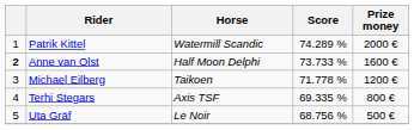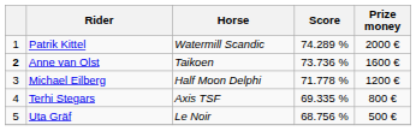 <table class="wikitable" style="font-size: 90%">
 <tr>
 <th width=20></th>
 <th width=180>Rider</th>
 <th width=150>Horse</th>
 <th width=70>Score</th>
 <th width=65>Prize<br>money</th>
 </tr>
 <tr>
 <td align=center>1</td>
 <td> <a href='#'>Patrik Kittel</a></td>
 <td><em>Watermill Scandic</em></td>
 <td align=center>74.289 %</td>
 <td align=center>2000 €</td>
 </tr>
 <tr>
 <td align=center><strong>2</strong></td>
 <td> <a href='#'>Anne van Olst</a></td>
-<td><em>Half Moon Delphi</em></td>
-<td align=center>73.733 %</td>
+<td><em>Taikoen</em></td>
+<td align=center>73.736 %</td>
 <td align=center>1600 €</td>
 </tr>
 <tr>
 <td align=center>3</td>
 <td> <a href='#'>Michael Eilberg</a></td>
-<td><em>Taikoen</em></td>
+<td><em>Half Moon Delphi</em></td>
 <td align=center>71.778 %</td>
 <td align=center>1200 €</td>
 </tr>
 <tr>
 <td align=center>4</td>
 <td> <a href='#'>Terhi Stegars</a></td>
 <td><em>Axis TSF</em></td>
 <td align=center>69.335 %</td>
 <td align=center>800 €</td>
 </tr>
 <tr>
 <td align=center>5</td>
 <td> <a href='#'>Uta Gräf</a></td>
 <td><em>Le Noir</em></td>
 <td align=center>68.756 %</td>
 <td align=center>500 €</td>
 </tr>
 <tr>
 </tr>
 </table>
